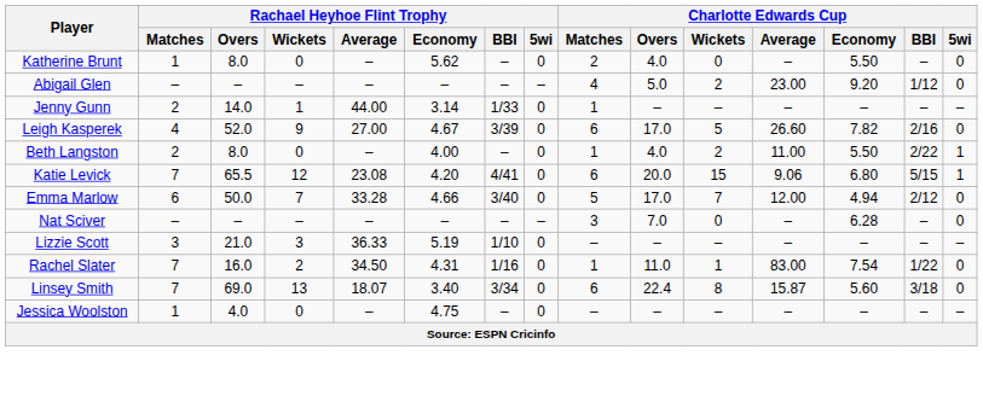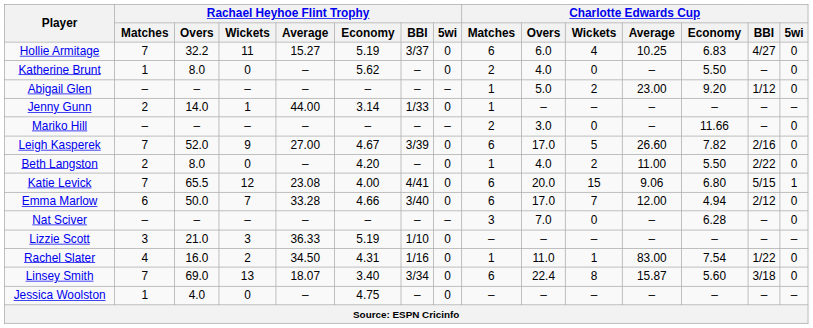 <table class="wikitable" style="text-align:center; width:86%;">
 <tr>
 <th rowspan=2>Player</th>
 <th colspan=7><a href='#'>Rachael Heyhoe Flint Trophy</a></th>
 <th colspan=7><a href='#'>Charlotte Edwards Cup</a></th>
 </tr>
 <tr>
 <th>Matches</th>
 <th>Overs</th>
 <th>Wickets</th>
 <th>Average</th>
 <th>Economy</th>
 <th>BBI</th>
 <th>5wi</th>
 <th>Matches</th>
 <th>Overs</th>
 <th>Wickets</th>
 <th>Average</th>
 <th>Economy</th>
 <th>BBI</th>
 <th>5wi</th>
+</tr>
+<tr>
+<td><a href='#'>Hollie Armitage</a></td>
+<td>7</td>
+<td>32.2</td>
+<td>11</td>
+<td>15.27</td>
+<td>5.19</td>
+<td>3/37</td>
+<td>0</td>
+<td>6</td>
+<td>6.0</td>
+<td>4</td>
+<td>10.25</td>
+<td>6.83</td>
+<td>4/27</td>
+<td>0</td>
 </tr>
 <tr>
 <td><a href='#'>Katherine Brunt</a></td>
 <td>1</td>
 <td>8.0</td>
 <td>0</td>
 <td>–</td>
 <td>5.62</td>
 <td>–</td>
 <td>0</td>
 <td>2</td>
 <td>4.0</td>
 <td>0</td>
 <td>–</td>
 <td>5.50</td>
 <td>–</td>
 <td>0</td>
 </tr>
 <tr>
 <td><a href='#'>Abigail Glen</a></td>
 <td>–</td>
 <td>–</td>
 <td>–</td>
 <td>–</td>
 <td>–</td>
 <td>–</td>
 <td>–</td>
-<td>4</td>
+<td>1</td>
 <td>5.0</td>
 <td>2</td>
 <td>23.00</td>
 <td>9.20</td>
 <td>1/12</td>
 <td>0</td>
 </tr>
 <tr>
 <td><a href='#'>Jenny Gunn</a></td>
 <td>2</td>
 <td>14.0</td>
 <td>1</td>
 <td>44.00</td>
 <td>3.14</td>
 <td>1/33</td>
 <td>0</td>
 <td>1</td>
 <td>–</td>
 <td>–</td>
 <td>–</td>
 <td>–</td>
 <td>–</td>
 <td>–</td>
 </tr>
 <tr>
+<td><a href='#'>Mariko Hill</a></td>
+<td>–</td>
+<td>–</td>
+<td>–</td>
+<td>–</td>
+<td>–</td>
+<td>–</td>
+<td>–</td>
+<td>2</td>
+<td>3.0</td>
+<td>0</td>
+<td>–</td>
+<td>11.66</td>
+<td>–</td>
+<td>0</td>
+</tr>
+<tr>
 <td><a href='#'>Leigh Kasperek</a></td>
-<td>4</td>
+<td>7</td>
 <td>52.0</td>
 <td>9</td>
 <td>27.00</td>
 <td>4.67</td>
 <td>3/39</td>
 <td>0</td>
 <td>6</td>
 <td>17.0</td>
 <td>5</td>
 <td>26.60</td>
 <td>7.82</td>
 <td>2/16</td>
 <td>0</td>
 </tr>
 <tr>
 <td><a href='#'>Beth Langston</a></td>
 <td>2</td>
 <td>8.0</td>
 <td>0</td>
 <td>–</td>
-<td>4.00</td>
+<td>4.20</td>
 <td>–</td>
 <td>0</td>
 <td>1</td>
 <td>4.0</td>
 <td>2</td>
 <td>11.00</td>
 <td>5.50</td>
 <td>2/22</td>
-<td>1</td>
+<td>0</td>
 </tr>
 <tr>
 <td><a href='#'>Katie Levick</a></td>
 <td>7</td>
 <td>65.5</td>
 <td>12</td>
 <td>23.08</td>
-<td>4.20</td>
+<td>4.00</td>
 <td>4/41</td>
 <td>0</td>
 <td>6</td>
 <td>20.0</td>
 <td>15</td>
 <td>9.06</td>
 <td>6.80</td>
 <td>5/15</td>
 <td>1</td>
 </tr>
 <tr>
 <td><a href='#'>Emma Marlow</a></td>
 <td>6</td>
 <td>50.0</td>
 <td>7</td>
 <td>33.28</td>
 <td>4.66</td>
 <td>3/40</td>
 <td>0</td>
-<td>5</td>
+<td>6</td>
 <td>17.0</td>
 <td>7</td>
 <td>12.00</td>
 <td>4.94</td>
 <td>2/12</td>
 <td>0</td>
 </tr>
 <tr>
 <td><a href='#'>Nat Sciver</a></td>
 <td>–</td>
 <td>–</td>
 <td>–</td>
 <td>–</td>
 <td>–</td>
 <td>–</td>
 <td>–</td>
 <td>3</td>
 <td>7.0</td>
 <td>0</td>
 <td>–</td>
 <td>6.28</td>
 <td>–</td>
 <td>0</td>
 </tr>
 <tr>
 <td><a href='#'>Lizzie Scott</a></td>
 <td>3</td>
 <td>21.0</td>
 <td>3</td>
 <td>36.33</td>
 <td>5.19</td>
 <td>1/10</td>
 <td>0</td>
 <td>–</td>
 <td>–</td>
 <td>–</td>
 <td>–</td>
 <td>–</td>
 <td>–</td>
 <td>–</td>
 </tr>
 <tr>
 <td><a href='#'>Rachel Slater</a></td>
-<td>7</td>
+<td>4</td>
 <td>16.0</td>
 <td>2</td>
 <td>34.50</td>
 <td>4.31</td>
 <td>1/16</td>
 <td>0</td>
 <td>1</td>
 <td>11.0</td>
 <td>1</td>
 <td>83.00</td>
 <td>7.54</td>
 <td>1/22</td>
 <td>0</td>
 </tr>
 <tr>
 <td><a href='#'>Linsey Smith</a></td>
 <td>7</td>
 <td>69.0</td>
 <td>13</td>
 <td>18.07</td>
 <td>3.40</td>
 <td>3/34</td>
 <td>0</td>
 <td>6</td>
 <td>22.4</td>
 <td>8</td>
 <td>15.87</td>
 <td>5.60</td>
 <td>3/18</td>
 <td>0</td>
 </tr>
 <tr>
 <td><a href='#'>Jessica Woolston</a></td>
 <td>1</td>
 <td>4.0</td>
 <td>0</td>
 <td>–</td>
 <td>4.75</td>
 <td>–</td>
 <td>0</td>
 <td>–</td>
 <td>–</td>
 <td>–</td>
 <td>–</td>
 <td>–</td>
 <td>–</td>
 <td>–</td>
 </tr>
 <tr>
 <th colspan="15"><small>Source: ESPN Cricinfo</small></th>
 </tr>
 </table>
